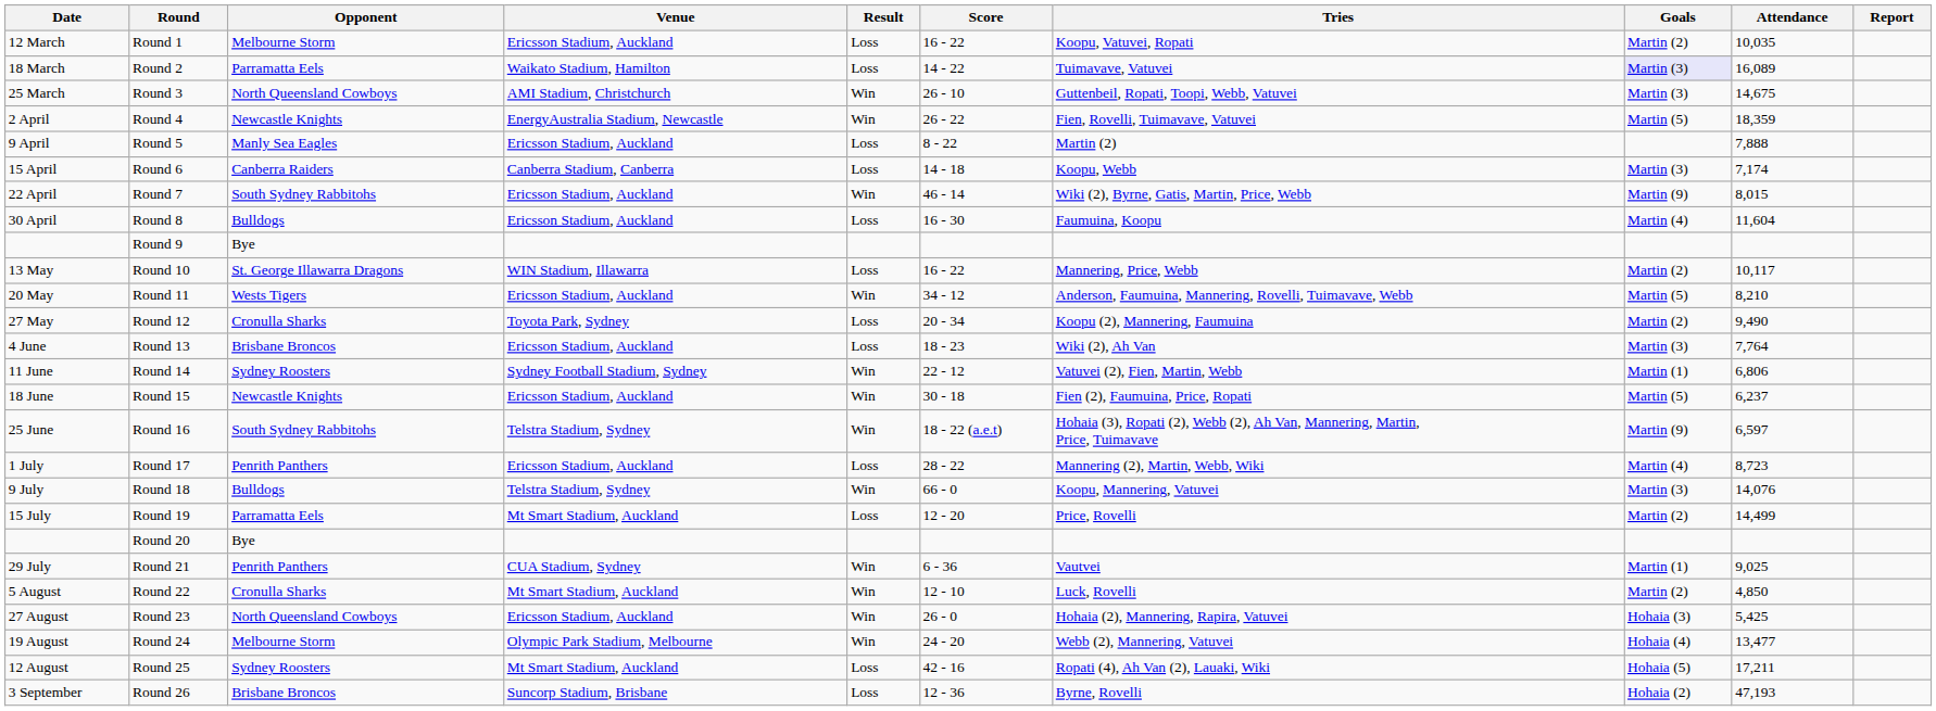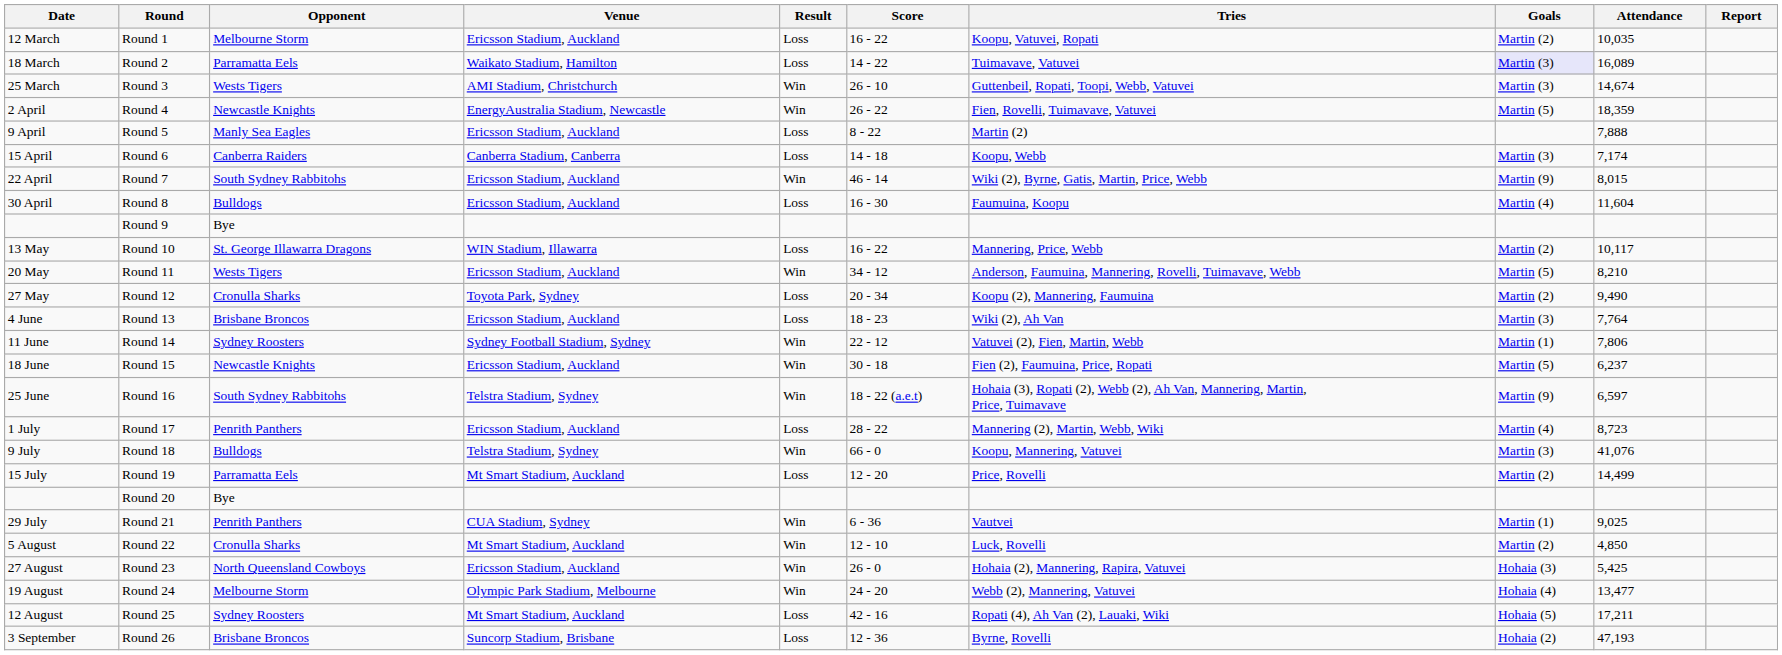 <table class="wikitable"  style="font-size:75%; width:100%;">
 <tr>
 <th>Date</th>
 <th>Round</th>
 <th>Opponent</th>
 <th>Venue</th>
 <th>Result</th>
 <th>Score</th>
 <th>Tries</th>
 <th>Goals</th>
 <th>Attendance</th>
 <th>Report</th>
 </tr>
 <tr>
 <td>12 March</td>
 <td>Round 1</td>
 <td> <a href='#'>Melbourne Storm</a></td>
 <td><a href='#'>Ericsson Stadium</a>, <a href='#'>Auckland</a></td>
 <td>Loss</td>
 <td>16 - 22</td>
 <td><a href='#'>Koopu</a>, <a href='#'>Vatuvei</a>, <a href='#'>Ropati</a></td>
 <td><a href='#'>Martin</a> (2)</td>
 <td>10,035</td>
 <td></td>
 </tr>
 <tr>
 <td>18 March</td>
 <td>Round 2</td>
 <td> <a href='#'>Parramatta Eels</a></td>
 <td><a href='#'>Waikato Stadium</a>, <a href='#'>Hamilton</a></td>
 <td>Loss</td>
 <td>14 - 22</td>
 <td><a href='#'>Tuimavave</a>, <a href='#'>Vatuvei</a></td>
 <td style="background: lavender;"><a href='#'>Martin</a> (3)</td>
 <td>16,089</td>
 <td></td>
 </tr>
 <tr>
 <td>25 March</td>
 <td>Round 3</td>
-<td> <a href='#'>North Queensland Cowboys</a></td>
+<td> <a href='#'>Wests Tigers</a></td>
 <td><a href='#'>AMI Stadium</a>, <a href='#'>Christchurch</a></td>
 <td>Win</td>
 <td>26 - 10</td>
 <td><a href='#'>Guttenbeil</a>, <a href='#'>Ropati</a>, <a href='#'>Toopi</a>, <a href='#'>Webb</a>, <a href='#'>Vatuvei</a></td>
 <td><a href='#'>Martin</a> (3)</td>
-<td>14,675</td>
+<td>14,674</td>
 <td></td>
 </tr>
 <tr>
 <td>2 April</td>
 <td>Round 4</td>
 <td> <a href='#'>Newcastle Knights</a></td>
 <td><a href='#'>EnergyAustralia Stadium</a>, <a href='#'>Newcastle</a></td>
 <td>Win</td>
 <td>26 - 22</td>
 <td><a href='#'>Fien</a>, <a href='#'>Rovelli</a>, <a href='#'>Tuimavave</a>, <a href='#'>Vatuvei</a></td>
 <td><a href='#'>Martin</a> (5)</td>
 <td>18,359</td>
 <td></td>
 </tr>
 <tr>
 <td>9 April</td>
 <td>Round 5</td>
 <td> <a href='#'>Manly Sea Eagles</a></td>
 <td><a href='#'>Ericsson Stadium</a>, <a href='#'>Auckland</a></td>
 <td>Loss</td>
 <td>8 - 22</td>
 <td><a href='#'>Martin</a> (2)</td>
 <td></td>
 <td>7,888</td>
 <td></td>
 </tr>
 <tr>
 <td>15 April</td>
 <td>Round 6</td>
 <td> <a href='#'>Canberra Raiders</a></td>
 <td><a href='#'>Canberra Stadium</a>, <a href='#'>Canberra</a></td>
 <td>Loss</td>
 <td>14 - 18</td>
 <td><a href='#'>Koopu</a>, <a href='#'>Webb</a></td>
 <td><a href='#'>Martin</a> (3)</td>
 <td>7,174</td>
 <td></td>
 </tr>
 <tr>
 <td>22 April</td>
 <td>Round 7</td>
 <td> <a href='#'>South Sydney Rabbitohs</a></td>
 <td><a href='#'>Ericsson Stadium</a>, <a href='#'>Auckland</a></td>
 <td>Win</td>
 <td>46 - 14</td>
 <td><a href='#'>Wiki</a> (2), <a href='#'>Byrne</a>, <a href='#'>Gatis</a>, <a href='#'>Martin</a>, <a href='#'>Price</a>, <a href='#'>Webb</a></td>
 <td><a href='#'>Martin</a> (9)</td>
 <td>8,015</td>
 <td></td>
 </tr>
 <tr>
 <td>30 April</td>
 <td>Round 8</td>
 <td> <a href='#'>Bulldogs</a></td>
 <td><a href='#'>Ericsson Stadium</a>, <a href='#'>Auckland</a></td>
 <td>Loss</td>
 <td>16 - 30</td>
 <td><a href='#'>Faumuina</a>, <a href='#'>Koopu</a></td>
 <td><a href='#'>Martin</a> (4)</td>
 <td>11,604</td>
 <td></td>
 </tr>
 <tr>
 <td></td>
 <td>Round 9</td>
 <td>Bye</td>
 <td></td>
 <td></td>
 <td></td>
 <td></td>
 <td></td>
 <td></td>
 <td></td>
 </tr>
 <tr>
 <td>13 May</td>
 <td>Round 10</td>
 <td> <a href='#'>St. George Illawarra Dragons</a></td>
 <td><a href='#'>WIN Stadium</a>, <a href='#'>Illawarra</a></td>
 <td>Loss</td>
 <td>16 - 22</td>
 <td><a href='#'>Mannering</a>, <a href='#'>Price</a>, <a href='#'>Webb</a></td>
 <td><a href='#'>Martin</a> (2)</td>
 <td>10,117</td>
 <td></td>
 </tr>
 <tr>
 <td>20 May</td>
 <td>Round 11</td>
 <td> <a href='#'>Wests Tigers</a></td>
 <td><a href='#'>Ericsson Stadium</a>, <a href='#'>Auckland</a></td>
 <td>Win</td>
 <td>34 - 12</td>
 <td><a href='#'>Anderson</a>, <a href='#'>Faumuina</a>, <a href='#'>Mannering</a>, <a href='#'>Rovelli</a>, <a href='#'>Tuimavave</a>, <a href='#'>Webb</a></td>
 <td><a href='#'>Martin</a> (5)</td>
 <td>8,210</td>
 <td></td>
 </tr>
 <tr>
 <td>27 May</td>
 <td>Round 12</td>
 <td> <a href='#'>Cronulla Sharks</a></td>
 <td><a href='#'>Toyota Park</a>, <a href='#'>Sydney</a></td>
 <td>Loss</td>
 <td>20 - 34</td>
 <td><a href='#'>Koopu</a> (2), <a href='#'>Mannering</a>, <a href='#'>Faumuina</a></td>
 <td><a href='#'>Martin</a> (2)</td>
 <td>9,490</td>
 <td></td>
 </tr>
 <tr>
 <td>4 June</td>
 <td>Round 13</td>
 <td> <a href='#'>Brisbane Broncos</a></td>
 <td><a href='#'>Ericsson Stadium</a>, <a href='#'>Auckland</a></td>
 <td>Loss</td>
 <td>18 - 23</td>
 <td><a href='#'>Wiki</a> (2), <a href='#'>Ah Van</a></td>
 <td><a href='#'>Martin</a> (3)</td>
 <td>7,764</td>
 <td></td>
 </tr>
 <tr>
 <td>11 June</td>
 <td>Round 14</td>
 <td> <a href='#'>Sydney Roosters</a></td>
 <td><a href='#'>Sydney Football Stadium</a>, <a href='#'>Sydney</a></td>
 <td>Win</td>
 <td>22 - 12</td>
 <td><a href='#'>Vatuvei</a> (2), <a href='#'>Fien</a>, <a href='#'>Martin</a>, <a href='#'>Webb</a></td>
 <td><a href='#'>Martin</a> (1)</td>
-<td>6,806</td>
+<td>7,806</td>
 <td></td>
 </tr>
 <tr>
 <td>18 June</td>
 <td>Round 15</td>
 <td> <a href='#'>Newcastle Knights</a></td>
 <td><a href='#'>Ericsson Stadium</a>, <a href='#'>Auckland</a></td>
 <td>Win</td>
 <td>30 - 18</td>
 <td><a href='#'>Fien</a> (2), <a href='#'>Faumuina</a>, <a href='#'>Price</a>, <a href='#'>Ropati</a></td>
 <td><a href='#'>Martin</a> (5)</td>
 <td>6,237</td>
 <td></td>
 </tr>
 <tr>
 <td>25 June</td>
 <td>Round 16</td>
 <td> <a href='#'>South Sydney Rabbitohs</a></td>
 <td><a href='#'>Telstra Stadium</a>, <a href='#'>Sydney</a></td>
 <td>Win</td>
 <td>18 - 22 (<a href='#'>a.e.t</a>)</td>
 <td><a href='#'>Hohaia</a> (3), <a href='#'>Ropati</a> (2), <a href='#'>Webb</a> (2), <a href='#'>Ah Van</a>, <a href='#'>Mannering</a>, <a href='#'>Martin</a>,<br> <a href='#'>Price</a>, <a href='#'>Tuimavave</a></td>
 <td><a href='#'>Martin</a> (9)</td>
 <td>6,597</td>
 <td></td>
 </tr>
 <tr>
 <td>1 July</td>
 <td>Round 17</td>
 <td> <a href='#'>Penrith Panthers</a></td>
 <td><a href='#'>Ericsson Stadium</a>, <a href='#'>Auckland</a></td>
 <td>Loss</td>
 <td>28 - 22</td>
 <td><a href='#'>Mannering</a> (2), <a href='#'>Martin</a>, <a href='#'>Webb</a>, <a href='#'>Wiki</a></td>
 <td><a href='#'>Martin</a> (4)</td>
 <td>8,723</td>
 <td></td>
 </tr>
 <tr>
 <td>9 July</td>
 <td>Round 18</td>
 <td> <a href='#'>Bulldogs</a></td>
 <td><a href='#'>Telstra Stadium</a>, <a href='#'>Sydney</a></td>
 <td>Win</td>
 <td>66 - 0</td>
 <td><a href='#'>Koopu</a>, <a href='#'>Mannering</a>, <a href='#'>Vatuvei</a></td>
 <td><a href='#'>Martin</a> (3)</td>
-<td>14,076</td>
+<td>41,076</td>
 <td></td>
 </tr>
 <tr>
 <td>15 July</td>
 <td>Round 19</td>
 <td> <a href='#'>Parramatta Eels</a></td>
 <td><a href='#'>Mt Smart Stadium</a>, <a href='#'>Auckland</a></td>
 <td>Loss</td>
 <td>12 - 20</td>
 <td><a href='#'>Price</a>, <a href='#'>Rovelli</a></td>
 <td><a href='#'>Martin</a> (2)</td>
 <td>14,499</td>
 <td></td>
 </tr>
 <tr>
 <td></td>
 <td>Round 20</td>
 <td>Bye</td>
 <td></td>
 <td></td>
 <td></td>
 <td></td>
 <td></td>
 <td></td>
 <td></td>
 </tr>
 <tr>
 <td>29 July</td>
 <td>Round 21</td>
 <td> <a href='#'>Penrith Panthers</a></td>
 <td><a href='#'>CUA Stadium</a>, <a href='#'>Sydney</a></td>
 <td>Win</td>
 <td>6 - 36</td>
 <td><a href='#'>Vautvei</a></td>
 <td><a href='#'>Martin</a> (1)</td>
 <td>9,025</td>
 <td></td>
 </tr>
 <tr>
 <td>5 August</td>
 <td>Round 22</td>
 <td> <a href='#'>Cronulla Sharks</a></td>
 <td><a href='#'>Mt Smart Stadium</a>, <a href='#'>Auckland</a></td>
 <td>Win</td>
 <td>12 - 10</td>
 <td><a href='#'>Luck</a>, <a href='#'>Rovelli</a></td>
 <td><a href='#'>Martin</a> (2)</td>
 <td>4,850</td>
 <td></td>
 </tr>
 <tr>
 <td>27 August</td>
 <td>Round 23</td>
 <td> <a href='#'>North Queensland Cowboys</a></td>
 <td><a href='#'>Ericsson Stadium</a>, <a href='#'>Auckland</a></td>
 <td>Win</td>
 <td>26 - 0</td>
 <td><a href='#'>Hohaia</a> (2), <a href='#'>Mannering</a>, <a href='#'>Rapira</a>, <a href='#'>Vatuvei</a></td>
 <td><a href='#'>Hohaia</a> (3)</td>
 <td>5,425</td>
 <td></td>
 </tr>
 <tr>
 <td>19 August</td>
 <td>Round 24</td>
 <td> <a href='#'>Melbourne Storm</a></td>
 <td><a href='#'>Olympic Park Stadium</a>, <a href='#'>Melbourne</a></td>
 <td>Win</td>
 <td>24 - 20</td>
 <td><a href='#'>Webb</a> (2), <a href='#'>Mannering</a>, <a href='#'>Vatuvei</a></td>
 <td><a href='#'>Hohaia</a> (4)</td>
 <td>13,477</td>
 <td></td>
 </tr>
 <tr>
 <td>12 August</td>
 <td>Round 25</td>
 <td> <a href='#'>Sydney Roosters</a></td>
 <td><a href='#'>Mt Smart Stadium</a>, <a href='#'>Auckland</a></td>
 <td>Loss</td>
 <td>42 - 16</td>
 <td><a href='#'>Ropati</a> (4), <a href='#'>Ah Van</a> (2), <a href='#'>Lauaki</a>, <a href='#'>Wiki</a></td>
 <td><a href='#'>Hohaia</a> (5)</td>
 <td>17,211</td>
 <td></td>
 </tr>
 <tr>
 <td>3 September</td>
 <td>Round 26</td>
 <td> <a href='#'>Brisbane Broncos</a></td>
 <td><a href='#'>Suncorp Stadium</a>, <a href='#'>Brisbane</a></td>
 <td>Loss</td>
 <td>12 - 36</td>
 <td><a href='#'>Byrne</a>, <a href='#'>Rovelli</a></td>
 <td><a href='#'>Hohaia</a> (2)</td>
 <td>47,193</td>
 <td></td>
 </tr>
 </table>
